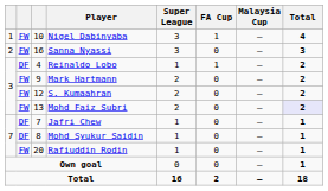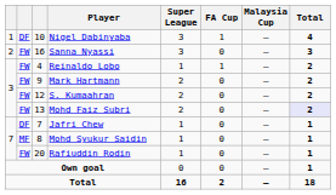 <table class="wikitable sortable" style="font-size: 95%; text-align: center;">
 <tr>
 <th width=10></th>
 <th width=10></th>
 <th width=10></th>
 <th width=150>Player</th>
 <th width=50>Super League</th>
 <th width=50>FA Cup</th>
 <th width=50>Malaysia Cup</th>
 <th width=50>Total</th>
 </tr>
 <tr>
 <td>1</td>
-<td><a href='#'>FW</a></td>
+<td><a href='#'>DF</a></td>
 <td>10</td>
 <td align=left> <a href='#'>Nigel Dabinyaba</a></td>
 <td>3</td>
 <td>1</td>
 <td>–</td>
 <td><strong>4</strong></td>
 </tr>
 <tr>
 <td>2</td>
 <td><a href='#'>FW</a></td>
 <td>16</td>
 <td align=left> <a href='#'>Sanna Nyassi</a></td>
 <td>3</td>
 <td>0</td>
 <td>–</td>
 <td><strong>3</strong></td>
 </tr>
 <tr>
 <td rowspan="4">3</td>
-<td><a href='#'>DF</a></td>
+<td><a href='#'>FW</a></td>
 <td>4</td>
 <td align=left> <a href='#'>Reinaldo Lobo</a></td>
 <td>1</td>
 <td>1</td>
 <td>–</td>
 <td><strong>2</strong></td>
 </tr>
 <tr>
 <td><a href='#'>FW</a></td>
 <td>9</td>
 <td align=left> <a href='#'>Mark Hartmann</a></td>
 <td>2</td>
 <td>0</td>
 <td>–</td>
 <td><strong>2</strong></td>
 </tr>
 <tr>
 <td><a href='#'>FW</a></td>
 <td>12</td>
 <td align=left> <a href='#'>S. Kumaahran</a></td>
 <td>2</td>
 <td>0</td>
 <td>–</td>
 <td><strong>2</strong></td>
 </tr>
 <tr>
 <td><a href='#'>FW</a></td>
 <td>13</td>
 <td align=left> <a href='#'>Mohd Faiz Subri</a></td>
 <td>2</td>
 <td>0</td>
 <td>–</td>
 <td style="background: lavender;"><strong>2</strong></td>
 </tr>
 <tr>
 <td rowspan="3">7</td>
 <td><a href='#'>DF</a></td>
 <td>7</td>
 <td align=left> <a href='#'>Jafri Chew</a></td>
 <td>1</td>
 <td>0</td>
 <td>–</td>
 <td><strong>1</strong></td>
 </tr>
 <tr>
-<td><a href='#'>DF</a></td>
+<td><a href='#'>MF</a></td>
 <td>8</td>
 <td align=left> <a href='#'>Mohd Syukur Saidin</a></td>
 <td>1</td>
 <td>0</td>
 <td>–</td>
 <td><strong>1</strong></td>
 </tr>
 <tr>
 <td><a href='#'>FW</a></td>
 <td>20</td>
 <td align=left> <a href='#'>Rafiuddin Rodin</a></td>
 <td>1</td>
 <td>0</td>
 <td>–</td>
 <td><strong>1</strong></td>
 </tr>
 <tr>
 <td colspan=4><strong>Own goal</strong></td>
 <td>0</td>
 <td>0</td>
 <td>–</td>
 <td><strong>1</strong></td>
 </tr>
 <tr>
 <td colspan=4><strong>Total</strong></td>
 <td><strong>16</strong></td>
 <td><strong>2</strong></td>
 <td><strong>–</strong></td>
 <td><strong>18</strong></td>
 </tr>
 </table>
